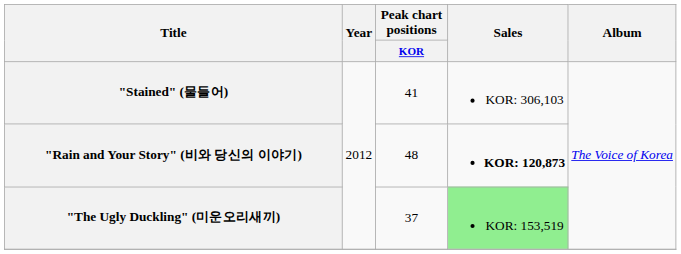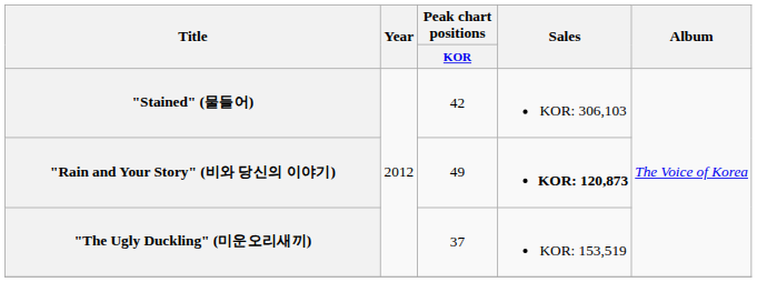 <table class="wikitable plainrowheaders" style="text-align:center;">
 <tr>
 <th scope="col" rowspan="2" style="width:25em;">Title</th>
 <th scope="col" rowspan="2">Year</th>
 <th scope="col" colspan="1" style="width:5em;">Peak chart positions</th>
 <th scope="col" rowspan="2">Sales</th>
 <th scope="col" rowspan="2">Album</th>
 </tr>
 <tr>
 <th><small><a href='#'>KOR</a></small><br></th>
 </tr>
 <tr>
 <th scope="row">"Stained" (물들어)</th>
 <td rowspan="3">2012</td>
-<td>41</td>
+<td>42</td>
 <td><br><ul><li>KOR: 306,103</li></ul></td>
 <td rowspan="3"><em><a href='#'>The Voice of Korea</a></em></td>
 </tr>
 <tr>
 <th scope="row">"Rain and Your Story" (비와 당신의 이야기)</th>
-<td>48</td>
+<td>49</td>
 <td><strong><br><ul><li>KOR: 120,873</li></ul></strong></td>
 </tr>
 <tr>
 <th scope="row">"The Ugly Duckling" (미운오리새끼)</th>
 <td>37</td>
-<td style="background: lightgreen;"><br><ul><li>KOR: 153,519</li></ul></td>
+<td><br><ul><li>KOR: 153,519</li></ul></td>
 </tr>
 <tr>
 </tr>
 </table>
